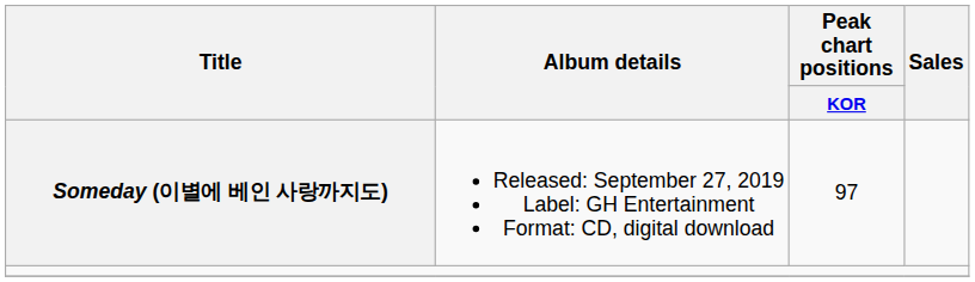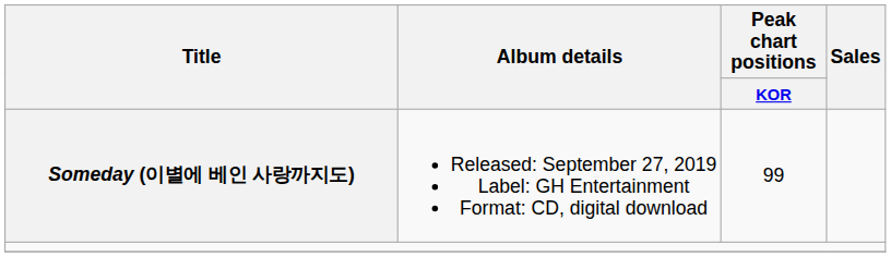 <table class="wikitable plainrowheaders" style="text-align:center;">
 <tr>
 <th scope="col" rowspan="2" style="width:20em;">Title</th>
 <th scope="col" rowspan="2">Album details</th>
 <th scope="col" colspan="1" style="width:5em;">Peak chart positions</th>
 <th scope="col" rowspan="2">Sales</th>
 </tr>
 <tr>
 <th><small><a href='#'>KOR</a></small><br></th>
 </tr>
 <tr>
 <th scope="row"><em>Someday</em> (이별에 베인 사랑까지도)</th>
 <td><br><ul><li>Released: September 27, 2019</li><li>Label: GH Entertainment</li><li>Format: CD, digital download</li></ul></td>
-<td>97</td>
+<td>99</td>
 <td></td>
 </tr>
 <tr>
 <td colspan="4"></td>
 </tr>
 <tr>
 </tr>
 </table>
